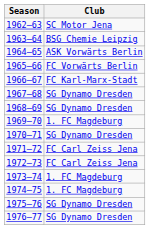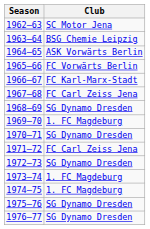 <table class="wikitable">
 <tr>
 <th>Season</th>
 <th>Club</th>
 </tr>
 <tr>
 <td><a href='#'>1962–63</a></td>
 <td><a href='#'>SC Motor Jena</a></td>
 </tr>
 <tr>
 <td><a href='#'>1963–64</a></td>
 <td><a href='#'>BSG Chemie Leipzig</a></td>
 </tr>
 <tr>
 <td><a href='#'>1964–65</a></td>
 <td><a href='#'>ASK Vorwärts Berlin</a></td>
 </tr>
 <tr>
 <td><a href='#'>1965–66</a></td>
 <td><a href='#'>FC Vorwärts Berlin</a></td>
 </tr>
 <tr>
 <td><a href='#'>1966–67</a></td>
 <td><a href='#'>FC Karl-Marx-Stadt</a></td>
 </tr>
 <tr>
 <td><a href='#'>1967–68</a></td>
-<td><a href='#'>SG Dynamo Dresden</a></td>
+<td><a href='#'>FC Carl Zeiss Jena</a></td>
 </tr>
 <tr>
 <td><a href='#'>1968–69</a></td>
 <td><a href='#'>SG Dynamo Dresden</a></td>
 </tr>
 <tr>
 <td><a href='#'>1969–70</a></td>
 <td><a href='#'>1. FC Magdeburg</a></td>
 </tr>
 <tr>
 <td><a href='#'>1970–71</a></td>
 <td><a href='#'>SG Dynamo Dresden</a></td>
 </tr>
 <tr>
 <td><a href='#'>1971–72</a></td>
 <td><a href='#'>FC Carl Zeiss Jena</a></td>
 </tr>
 <tr>
 <td><a href='#'>1972–73</a></td>
-<td><a href='#'>FC Carl Zeiss Jena</a></td>
+<td><a href='#'>SG Dynamo Dresden</a></td>
 </tr>
 <tr>
 <td><a href='#'>1973–74</a></td>
 <td><a href='#'>1. FC Magdeburg</a></td>
 </tr>
 <tr>
 <td><a href='#'>1974–75</a></td>
 <td><a href='#'>1. FC Magdeburg</a></td>
 </tr>
 <tr>
 <td><a href='#'>1975–76</a></td>
 <td><a href='#'>SG Dynamo Dresden</a></td>
 </tr>
 <tr>
 <td><a href='#'>1976–77</a></td>
 <td><a href='#'>SG Dynamo Dresden</a></td>
 </tr>
 </table>
